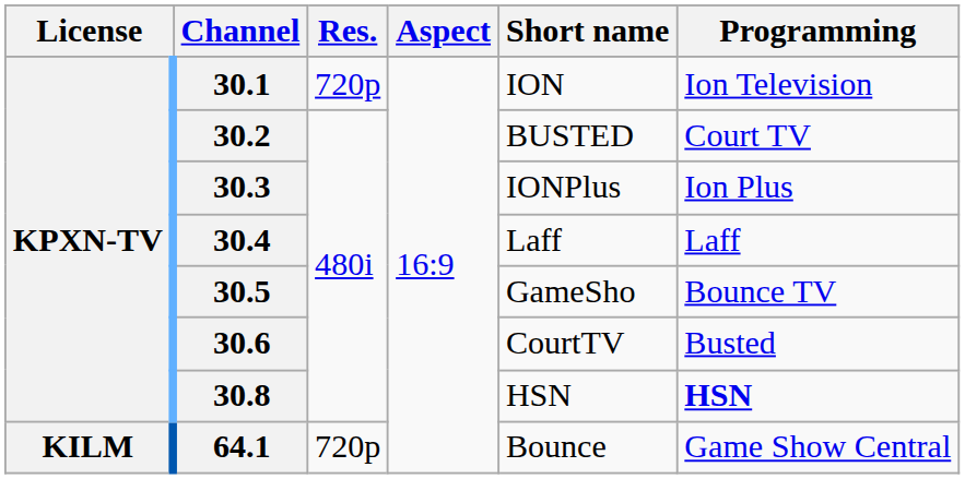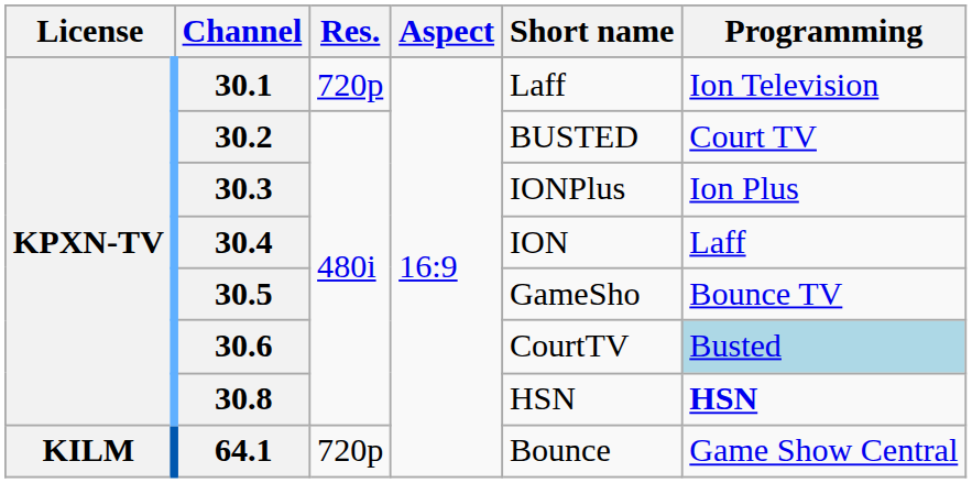 <table class="wikitable">
 <tr>
 <th scope = "col">License</th>
 <th scope = "col"><a href='#'>Channel</a></th>
 <th scope = "col"><a href='#'>Res.</a></th>
 <th scope = "col"><a href='#'>Aspect</a></th>
 <th scope = "col">Short name</th>
 <th scope = "col">Programming</th>
 </tr>
 <tr>
 <th rowspan = "7" scope = "row" style="border-right: 4px solid #60B0FF;">KPXN-TV</th>
 <th scope = "row">30.1</th>
 <td><a href='#'>720p</a></td>
 <td rowspan=8><a href='#'>16:9</a></td>
-<td>ION</td>
+<td>Laff</td>
 <td><a href='#'>Ion Television</a></td>
 </tr>
 <tr>
 <th scope = "row">30.2</th>
 <td rowspan=6><a href='#'>480i</a></td>
 <td>BUSTED</td>
 <td><a href='#'>Court TV</a></td>
 </tr>
 <tr>
 <th scope = "row">30.3</th>
 <td>IONPlus</td>
 <td><a href='#'>Ion Plus</a></td>
 </tr>
 <tr>
 <th scope = "row">30.4</th>
-<td>Laff</td>
+<td>ION</td>
 <td><a href='#'>Laff</a></td>
 </tr>
 <tr>
 <th scope = "row">30.5</th>
 <td>GameSho</td>
 <td><a href='#'>Bounce TV</a></td>
 </tr>
 <tr>
 <th scope = "row">30.6</th>
 <td>CourtTV</td>
-<td><a href='#'>Busted</a></td>
+<td style="background: lightblue;"><a href='#'>Busted</a></td>
 </tr>
 <tr>
 <th scope = "row">30.8</th>
 <td>HSN</td>
 <td><strong><a href='#'>HSN</a></strong></td>
 </tr>
 <tr>
 <th scope = "row" style="border-right: 4px solid #0057AF;">KILM</th>
 <th scope = "row">64.1</th>
 <td>720p</td>
 <td>Bounce</td>
 <td><a href='#'>Game Show Central</a></td>
 </tr>
 </table>
